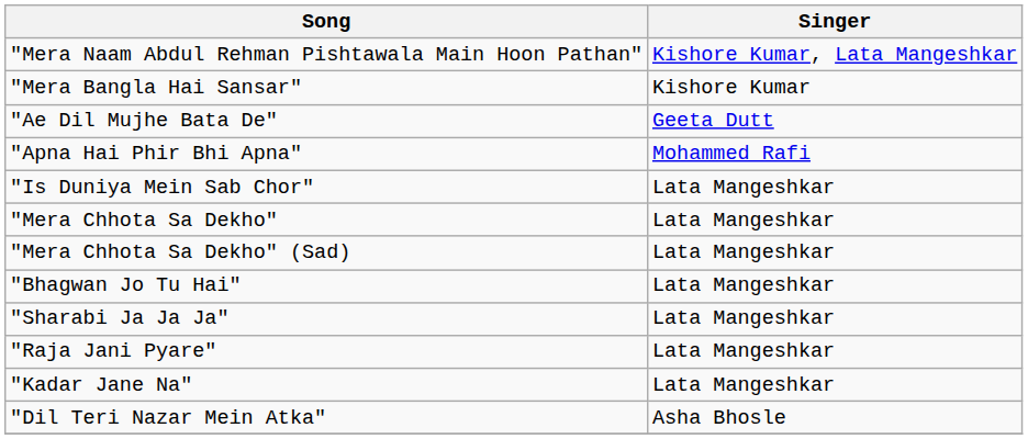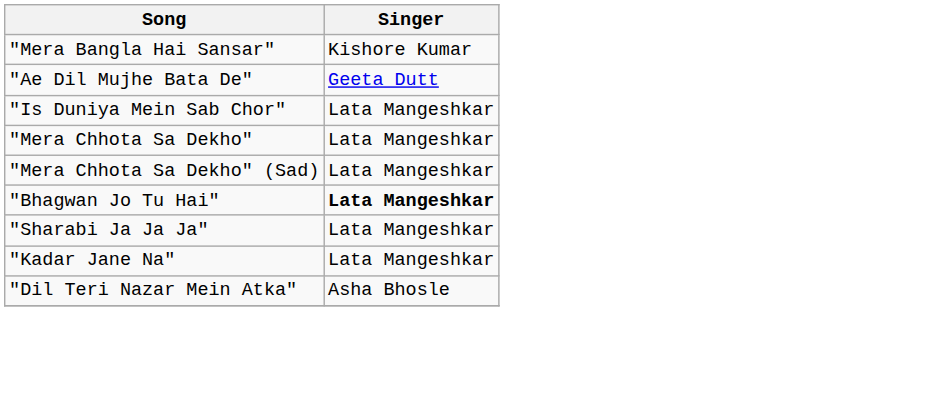 <table class="wikitable">
 <tr>
 <th>Song</th>
 <th>Singer</th>
-</tr>
-<tr>
-<td>"Mera Naam Abdul Rehman Pishtawala Main Hoon Pathan"</td>
-<td><a href='#'>Kishore Kumar</a>, <a href='#'>Lata Mangeshkar</a></td>
 </tr>
 <tr>
 <td>"Mera Bangla Hai Sansar"</td>
 <td>Kishore Kumar</td>
 </tr>
 <tr>
 <td>"Ae Dil Mujhe Bata De"</td>
 <td><a href='#'>Geeta Dutt</a></td>
-</tr>
-<tr>
-<td>"Apna Hai Phir Bhi Apna"</td>
-<td><a href='#'>Mohammed Rafi</a></td>
 </tr>
 <tr>
 <td>"Is Duniya Mein Sab Chor"</td>
 <td>Lata Mangeshkar</td>
 </tr>
 <tr>
 <td>"Mera Chhota Sa Dekho"</td>
 <td>Lata Mangeshkar</td>
 </tr>
 <tr>
 <td>"Mera Chhota Sa Dekho" (Sad)</td>
 <td>Lata Mangeshkar</td>
 </tr>
 <tr>
 <td>"Bhagwan Jo Tu Hai"</td>
-<td>Lata Mangeshkar</td>
+<td><strong>Lata Mangeshkar</strong></td>
 </tr>
 <tr>
 <td>"Sharabi Ja Ja Ja"</td>
-<td>Lata Mangeshkar</td>
-</tr>
-<tr>
-<td>"Raja Jani Pyare"</td>
 <td>Lata Mangeshkar</td>
 </tr>
 <tr>
 <td>"Kadar Jane Na"</td>
 <td>Lata Mangeshkar</td>
 </tr>
 <tr>
 <td>"Dil Teri Nazar Mein Atka"</td>
 <td>Asha Bhosle</td>
 </tr>
 <tr>
 </tr>
 </table>
